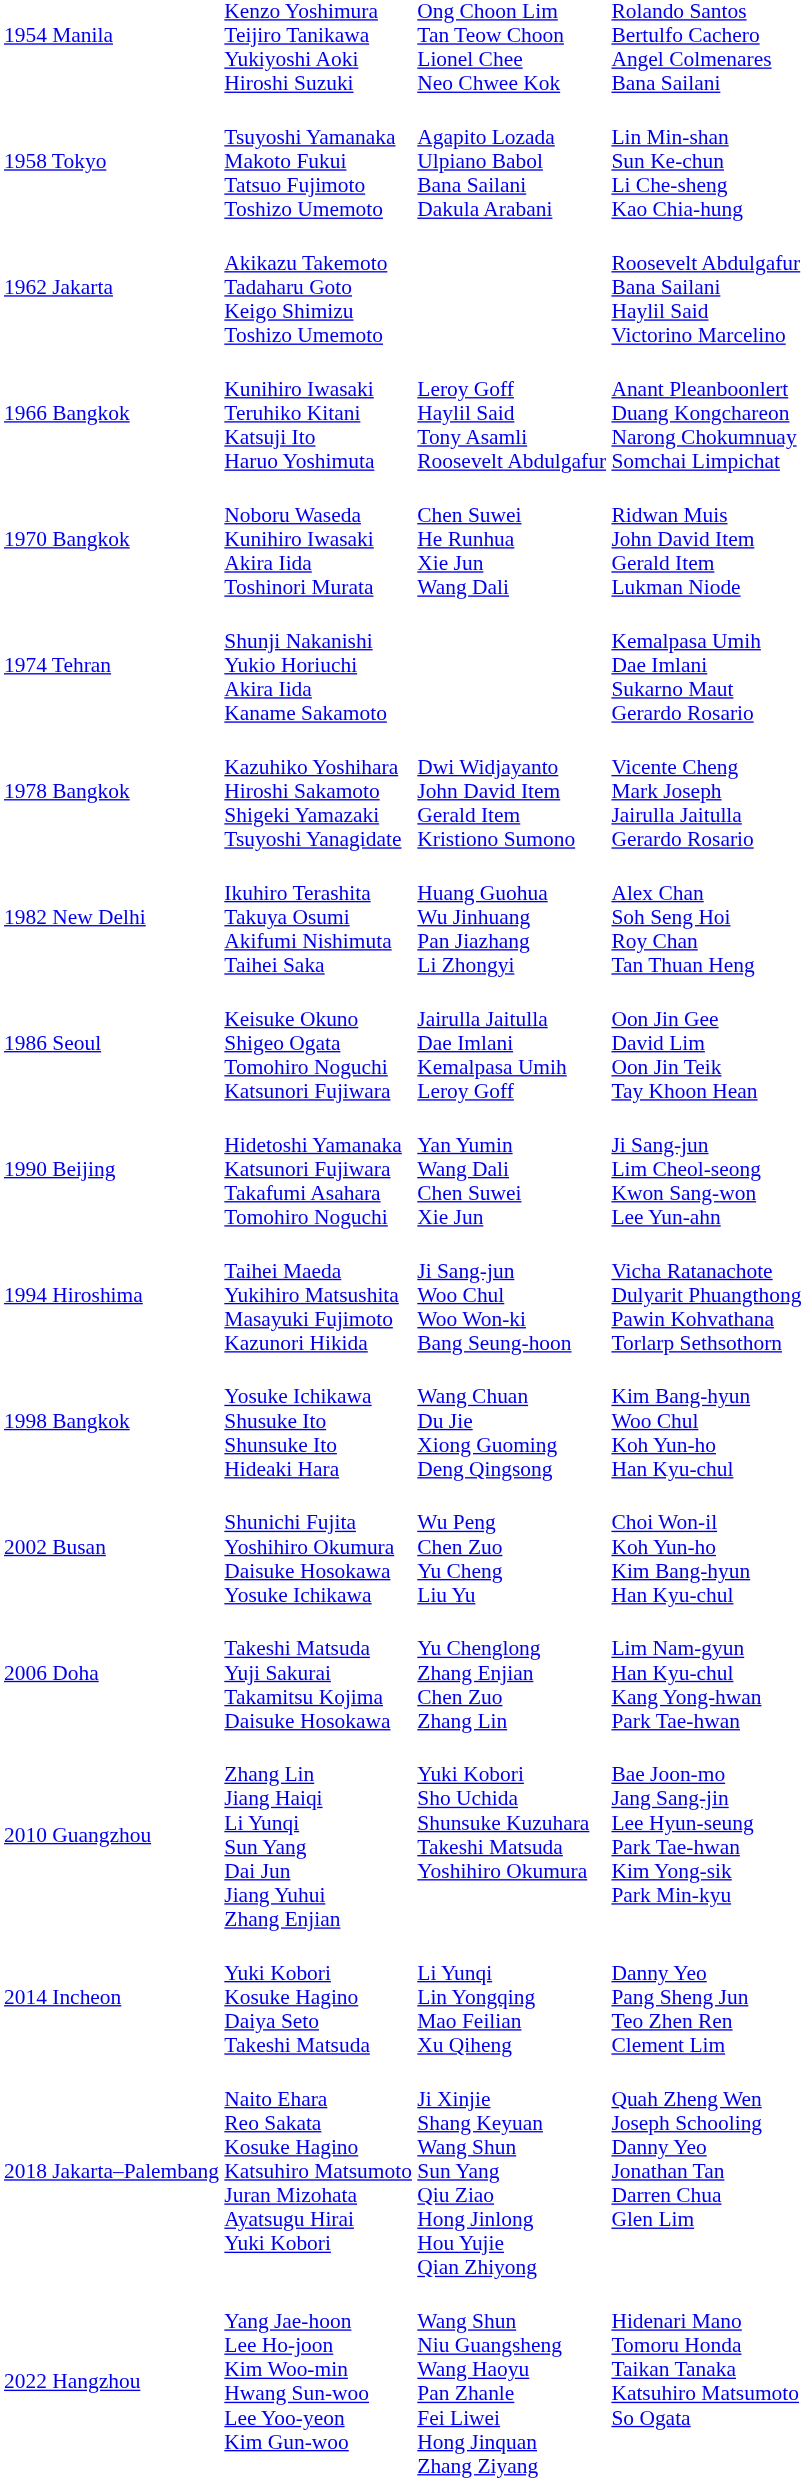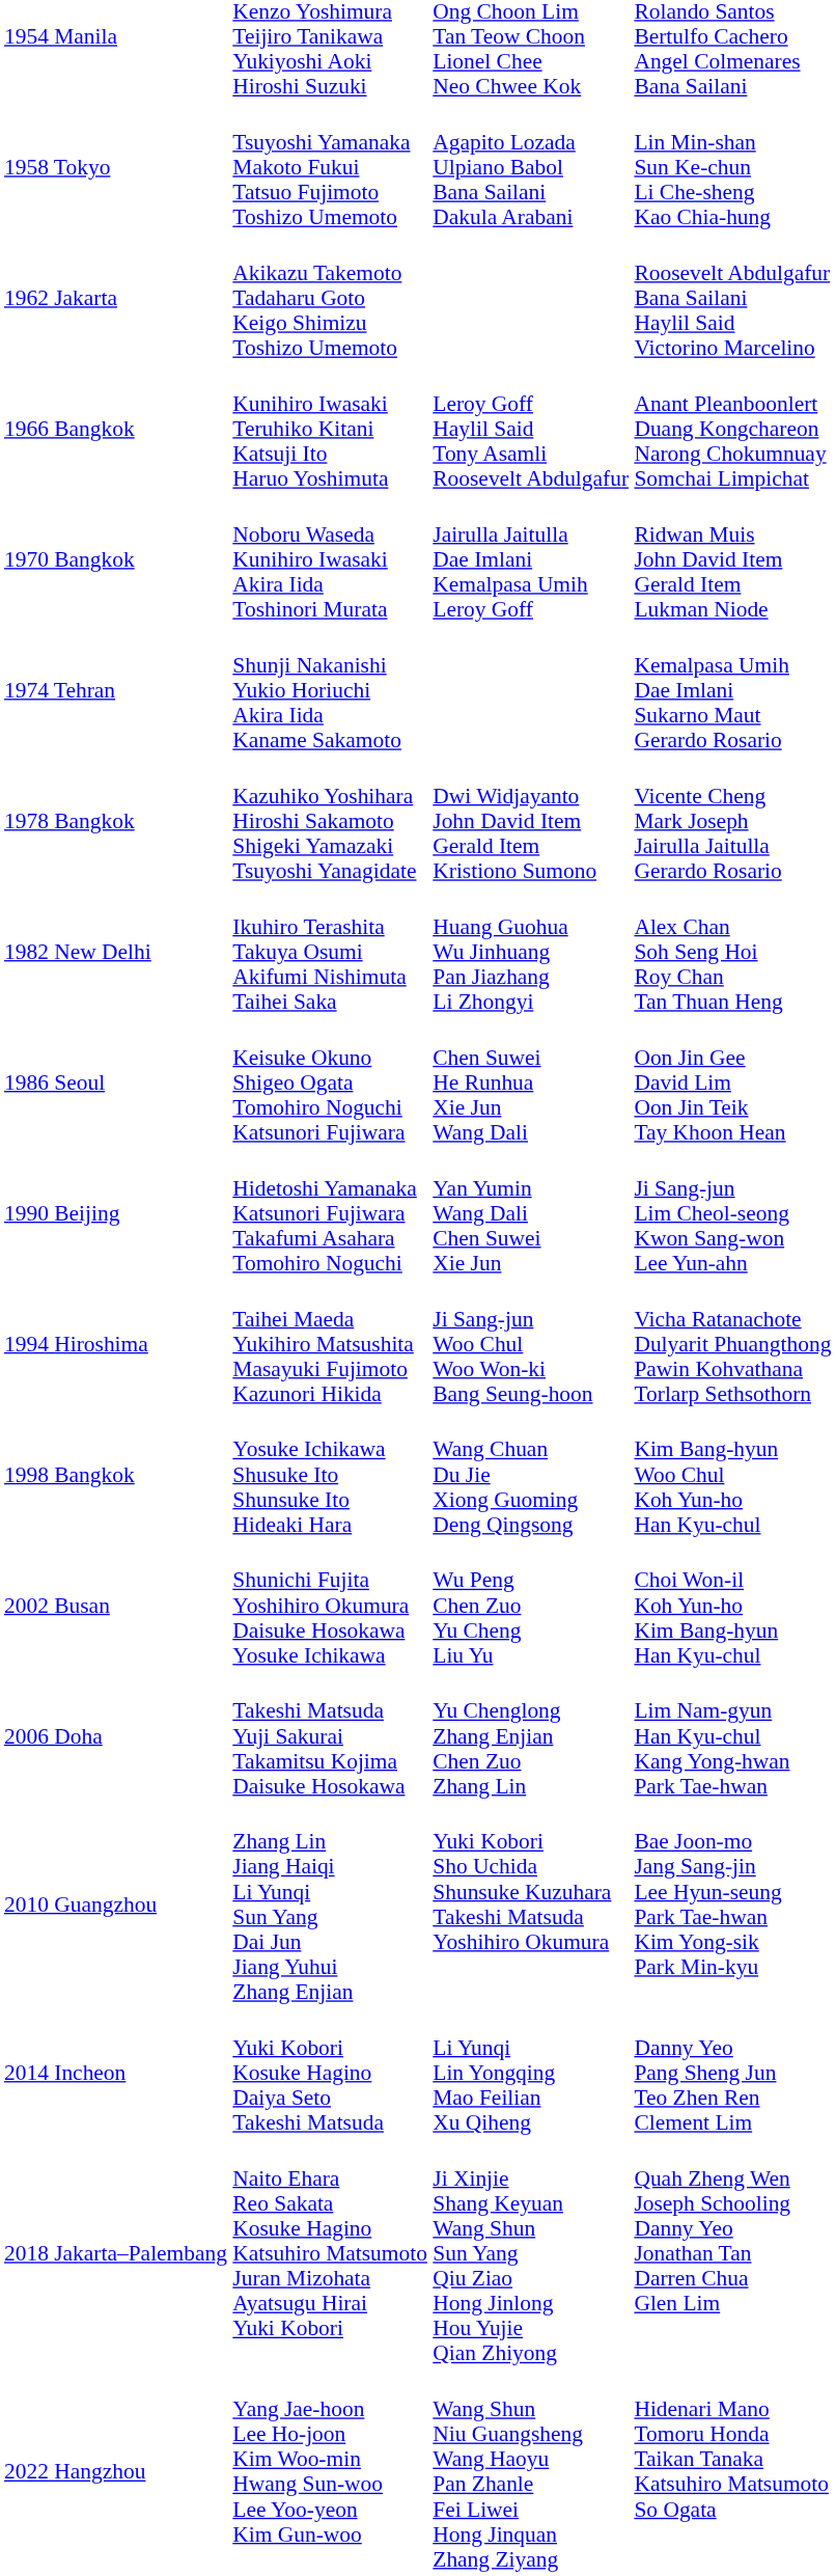 <table>
 <tr>
 <td><a href='#'>1954 Manila</a></td>
 <td><br><a href='#'>Kenzo Yoshimura</a><br><a href='#'>Teijiro Tanikawa</a><br><a href='#'>Yukiyoshi Aoki</a><br><a href='#'>Hiroshi Suzuki</a></td>
 <td><br><a href='#'>Ong Choon Lim</a><br><a href='#'>Tan Teow Choon</a><br><a href='#'>Lionel Chee</a><br><a href='#'>Neo Chwee Kok</a></td>
 <td><br><a href='#'>Rolando Santos</a><br><a href='#'>Bertulfo Cachero</a><br><a href='#'>Angel Colmenares</a><br><a href='#'>Bana Sailani</a></td>
 </tr>
 <tr>
 <td><a href='#'>1958 Tokyo</a></td>
 <td><br><a href='#'>Tsuyoshi Yamanaka</a><br><a href='#'>Makoto Fukui</a><br><a href='#'>Tatsuo Fujimoto</a><br><a href='#'>Toshizo Umemoto</a></td>
 <td><br><a href='#'>Agapito Lozada</a><br><a href='#'>Ulpiano Babol</a><br><a href='#'>Bana Sailani</a><br><a href='#'>Dakula Arabani</a></td>
 <td><br><a href='#'>Lin Min-shan</a><br><a href='#'>Sun Ke-chun</a><br><a href='#'>Li Che-sheng</a><br><a href='#'>Kao Chia-hung</a></td>
 </tr>
 <tr>
 <td><a href='#'>1962 Jakarta</a></td>
 <td><br><a href='#'>Akikazu Takemoto</a><br><a href='#'>Tadaharu Goto</a><br><a href='#'>Keigo Shimizu</a><br><a href='#'>Toshizo Umemoto</a></td>
 <td valign=top></td>
 <td><br><a href='#'>Roosevelt Abdulgafur</a><br><a href='#'>Bana Sailani</a><br><a href='#'>Haylil Said</a><br><a href='#'>Victorino Marcelino</a></td>
 </tr>
 <tr>
 <td><a href='#'>1966 Bangkok</a></td>
 <td><br><a href='#'>Kunihiro Iwasaki</a><br><a href='#'>Teruhiko Kitani</a><br><a href='#'>Katsuji Ito</a><br><a href='#'>Haruo Yoshimuta</a></td>
 <td><br><a href='#'>Leroy Goff</a><br><a href='#'>Haylil Said</a><br><a href='#'>Tony Asamli</a><br><a href='#'>Roosevelt Abdulgafur</a></td>
 <td><br><a href='#'>Anant Pleanboonlert</a><br><a href='#'>Duang Kongchareon</a><br><a href='#'>Narong Chokumnuay</a><br><a href='#'>Somchai Limpichat</a></td>
 </tr>
 <tr>
 <td><a href='#'>1970 Bangkok</a></td>
 <td><br><a href='#'>Noboru Waseda</a><br><a href='#'>Kunihiro Iwasaki</a><br><a href='#'>Akira Iida</a><br><a href='#'>Toshinori Murata</a></td>
-<td><br><a href='#'>Chen Suwei</a><br><a href='#'>He Runhua</a><br><a href='#'>Xie Jun</a><br><a href='#'>Wang Dali</a></td>
+<td><br><a href='#'>Jairulla Jaitulla</a><br><a href='#'>Dae Imlani</a><br><a href='#'>Kemalpasa Umih</a><br><a href='#'>Leroy Goff</a></td>
 <td><br><a href='#'>Ridwan Muis</a><br><a href='#'>John David Item</a><br><a href='#'>Gerald Item</a><br><a href='#'>Lukman Niode</a></td>
 </tr>
 <tr>
 <td><a href='#'>1974 Tehran</a></td>
 <td><br><a href='#'>Shunji Nakanishi</a><br><a href='#'>Yukio Horiuchi</a><br><a href='#'>Akira Iida</a><br><a href='#'>Kaname Sakamoto</a></td>
 <td valign=top></td>
 <td><br><a href='#'>Kemalpasa Umih</a><br><a href='#'>Dae Imlani</a><br><a href='#'>Sukarno Maut</a><br><a href='#'>Gerardo Rosario</a></td>
 </tr>
 <tr>
 <td><a href='#'>1978 Bangkok</a></td>
 <td><br><a href='#'>Kazuhiko Yoshihara</a><br><a href='#'>Hiroshi Sakamoto</a><br><a href='#'>Shigeki Yamazaki</a><br><a href='#'>Tsuyoshi Yanagidate</a></td>
 <td><br><a href='#'>Dwi Widjayanto</a><br><a href='#'>John David Item</a><br><a href='#'>Gerald Item</a><br><a href='#'>Kristiono Sumono</a></td>
 <td><br><a href='#'>Vicente Cheng</a><br><a href='#'>Mark Joseph</a><br><a href='#'>Jairulla Jaitulla</a><br><a href='#'>Gerardo Rosario</a></td>
 </tr>
 <tr>
 <td><a href='#'>1982 New Delhi</a></td>
 <td><br><a href='#'>Ikuhiro Terashita</a><br><a href='#'>Takuya Osumi</a><br><a href='#'>Akifumi Nishimuta</a><br><a href='#'>Taihei Saka</a></td>
 <td><br><a href='#'>Huang Guohua</a><br><a href='#'>Wu Jinhuang</a><br><a href='#'>Pan Jiazhang</a><br><a href='#'>Li Zhongyi</a></td>
 <td><br><a href='#'>Alex Chan</a><br><a href='#'>Soh Seng Hoi</a><br><a href='#'>Roy Chan</a><br><a href='#'>Tan Thuan Heng</a></td>
 </tr>
 <tr>
 <td><a href='#'>1986 Seoul</a></td>
 <td><br><a href='#'>Keisuke Okuno</a><br><a href='#'>Shigeo Ogata</a><br><a href='#'>Tomohiro Noguchi</a><br><a href='#'>Katsunori Fujiwara</a></td>
-<td><br><a href='#'>Jairulla Jaitulla</a><br><a href='#'>Dae Imlani</a><br><a href='#'>Kemalpasa Umih</a><br><a href='#'>Leroy Goff</a></td>
+<td><br><a href='#'>Chen Suwei</a><br><a href='#'>He Runhua</a><br><a href='#'>Xie Jun</a><br><a href='#'>Wang Dali</a></td>
 <td><br><a href='#'>Oon Jin Gee</a><br><a href='#'>David Lim</a><br><a href='#'>Oon Jin Teik</a><br><a href='#'>Tay Khoon Hean</a></td>
 </tr>
 <tr>
 <td><a href='#'>1990 Beijing</a></td>
 <td><br><a href='#'>Hidetoshi Yamanaka</a><br><a href='#'>Katsunori Fujiwara</a><br><a href='#'>Takafumi Asahara</a><br><a href='#'>Tomohiro Noguchi</a></td>
 <td><br><a href='#'>Yan Yumin</a><br><a href='#'>Wang Dali</a><br><a href='#'>Chen Suwei</a><br><a href='#'>Xie Jun</a></td>
 <td><br><a href='#'>Ji Sang-jun</a><br><a href='#'>Lim Cheol-seong</a><br><a href='#'>Kwon Sang-won</a><br><a href='#'>Lee Yun-ahn</a></td>
 </tr>
 <tr>
 <td><a href='#'>1994 Hiroshima</a></td>
 <td><br><a href='#'>Taihei Maeda</a><br><a href='#'>Yukihiro Matsushita</a><br><a href='#'>Masayuki Fujimoto</a><br><a href='#'>Kazunori Hikida</a></td>
 <td><br><a href='#'>Ji Sang-jun</a><br><a href='#'>Woo Chul</a><br><a href='#'>Woo Won-ki</a><br><a href='#'>Bang Seung-hoon</a></td>
 <td><br><a href='#'>Vicha Ratanachote</a><br><a href='#'>Dulyarit Phuangthong</a><br><a href='#'>Pawin Kohvathana</a><br><a href='#'>Torlarp Sethsothorn</a></td>
 </tr>
 <tr>
 <td><a href='#'>1998 Bangkok</a></td>
 <td><br><a href='#'>Yosuke Ichikawa</a><br><a href='#'>Shusuke Ito</a><br><a href='#'>Shunsuke Ito</a><br><a href='#'>Hideaki Hara</a></td>
 <td><br><a href='#'>Wang Chuan</a><br><a href='#'>Du Jie</a><br><a href='#'>Xiong Guoming</a><br><a href='#'>Deng Qingsong</a></td>
 <td><br><a href='#'>Kim Bang-hyun</a><br><a href='#'>Woo Chul</a><br><a href='#'>Koh Yun-ho</a><br><a href='#'>Han Kyu-chul</a></td>
 </tr>
 <tr>
 <td><a href='#'>2002 Busan</a></td>
 <td><br><a href='#'>Shunichi Fujita</a><br><a href='#'>Yoshihiro Okumura</a><br><a href='#'>Daisuke Hosokawa</a><br><a href='#'>Yosuke Ichikawa</a></td>
 <td><br><a href='#'>Wu Peng</a><br><a href='#'>Chen Zuo</a><br><a href='#'>Yu Cheng</a><br><a href='#'>Liu Yu</a></td>
 <td><br><a href='#'>Choi Won-il</a><br><a href='#'>Koh Yun-ho</a><br><a href='#'>Kim Bang-hyun</a><br><a href='#'>Han Kyu-chul</a></td>
 </tr>
 <tr>
 <td><a href='#'>2006 Doha</a></td>
 <td><br><a href='#'>Takeshi Matsuda</a><br><a href='#'>Yuji Sakurai</a><br><a href='#'>Takamitsu Kojima</a><br><a href='#'>Daisuke Hosokawa</a></td>
 <td><br><a href='#'>Yu Chenglong</a><br><a href='#'>Zhang Enjian</a><br><a href='#'>Chen Zuo</a><br><a href='#'>Zhang Lin</a></td>
 <td><br><a href='#'>Lim Nam-gyun</a><br><a href='#'>Han Kyu-chul</a><br><a href='#'>Kang Yong-hwan</a><br><a href='#'>Park Tae-hwan</a></td>
 </tr>
 <tr>
 <td><a href='#'>2010 Guangzhou</a></td>
 <td><br><a href='#'>Zhang Lin</a><br><a href='#'>Jiang Haiqi</a><br><a href='#'>Li Yunqi</a><br><a href='#'>Sun Yang</a><br><a href='#'>Dai Jun</a><br><a href='#'>Jiang Yuhui</a><br><a href='#'>Zhang Enjian</a></td>
 <td valign=top><br><a href='#'>Yuki Kobori</a><br><a href='#'>Sho Uchida</a><br><a href='#'>Shunsuke Kuzuhara</a><br><a href='#'>Takeshi Matsuda</a><br><a href='#'>Yoshihiro Okumura</a></td>
 <td valign=top><br><a href='#'>Bae Joon-mo</a><br><a href='#'>Jang Sang-jin</a><br><a href='#'>Lee Hyun-seung</a><br><a href='#'>Park Tae-hwan</a><br><a href='#'>Kim Yong-sik</a><br><a href='#'>Park Min-kyu</a></td>
 </tr>
 <tr>
 <td><a href='#'>2014 Incheon</a></td>
 <td><br><a href='#'>Yuki Kobori</a><br><a href='#'>Kosuke Hagino</a><br><a href='#'>Daiya Seto</a><br><a href='#'>Takeshi Matsuda</a></td>
 <td><br><a href='#'>Li Yunqi</a><br><a href='#'>Lin Yongqing</a><br><a href='#'>Mao Feilian</a><br><a href='#'>Xu Qiheng</a></td>
 <td><br><a href='#'>Danny Yeo</a><br><a href='#'>Pang Sheng Jun</a><br><a href='#'>Teo Zhen Ren</a><br><a href='#'>Clement Lim</a></td>
 </tr>
 <tr>
 <td><a href='#'>2018 Jakarta–Palembang</a></td>
 <td valign=top><br><a href='#'>Naito Ehara</a><br><a href='#'>Reo Sakata</a><br><a href='#'>Kosuke Hagino</a><br><a href='#'>Katsuhiro Matsumoto</a><br><a href='#'>Juran Mizohata</a><br><a href='#'>Ayatsugu Hirai</a><br><a href='#'>Yuki Kobori</a></td>
 <td><br><a href='#'>Ji Xinjie</a><br><a href='#'>Shang Keyuan</a><br><a href='#'>Wang Shun</a><br><a href='#'>Sun Yang</a><br><a href='#'>Qiu Ziao</a><br><a href='#'>Hong Jinlong</a><br><a href='#'>Hou Yujie</a><br><a href='#'>Qian Zhiyong</a></td>
 <td valign=top><br><a href='#'>Quah Zheng Wen</a><br><a href='#'>Joseph Schooling</a><br><a href='#'>Danny Yeo</a><br><a href='#'>Jonathan Tan</a><br><a href='#'>Darren Chua</a><br><a href='#'>Glen Lim</a></td>
 </tr>
 <tr>
 <td><a href='#'>2022 Hangzhou</a></td>
 <td valign=top><br><a href='#'>Yang Jae-hoon</a><br><a href='#'>Lee Ho-joon</a><br><a href='#'>Kim Woo-min</a><br><a href='#'>Hwang Sun-woo</a><br><a href='#'>Lee Yoo-yeon</a><br><a href='#'>Kim Gun-woo</a></td>
 <td><br><a href='#'>Wang Shun</a><br><a href='#'>Niu Guangsheng</a><br><a href='#'>Wang Haoyu</a><br><a href='#'>Pan Zhanle</a><br><a href='#'>Fei Liwei</a><br><a href='#'>Hong Jinquan</a><br><a href='#'>Zhang Ziyang</a></td>
 <td valign=top><br><a href='#'>Hidenari Mano</a><br><a href='#'>Tomoru Honda</a><br><a href='#'>Taikan Tanaka</a><br><a href='#'>Katsuhiro Matsumoto</a><br><a href='#'>So Ogata</a></td>
 </tr>
 </table>
